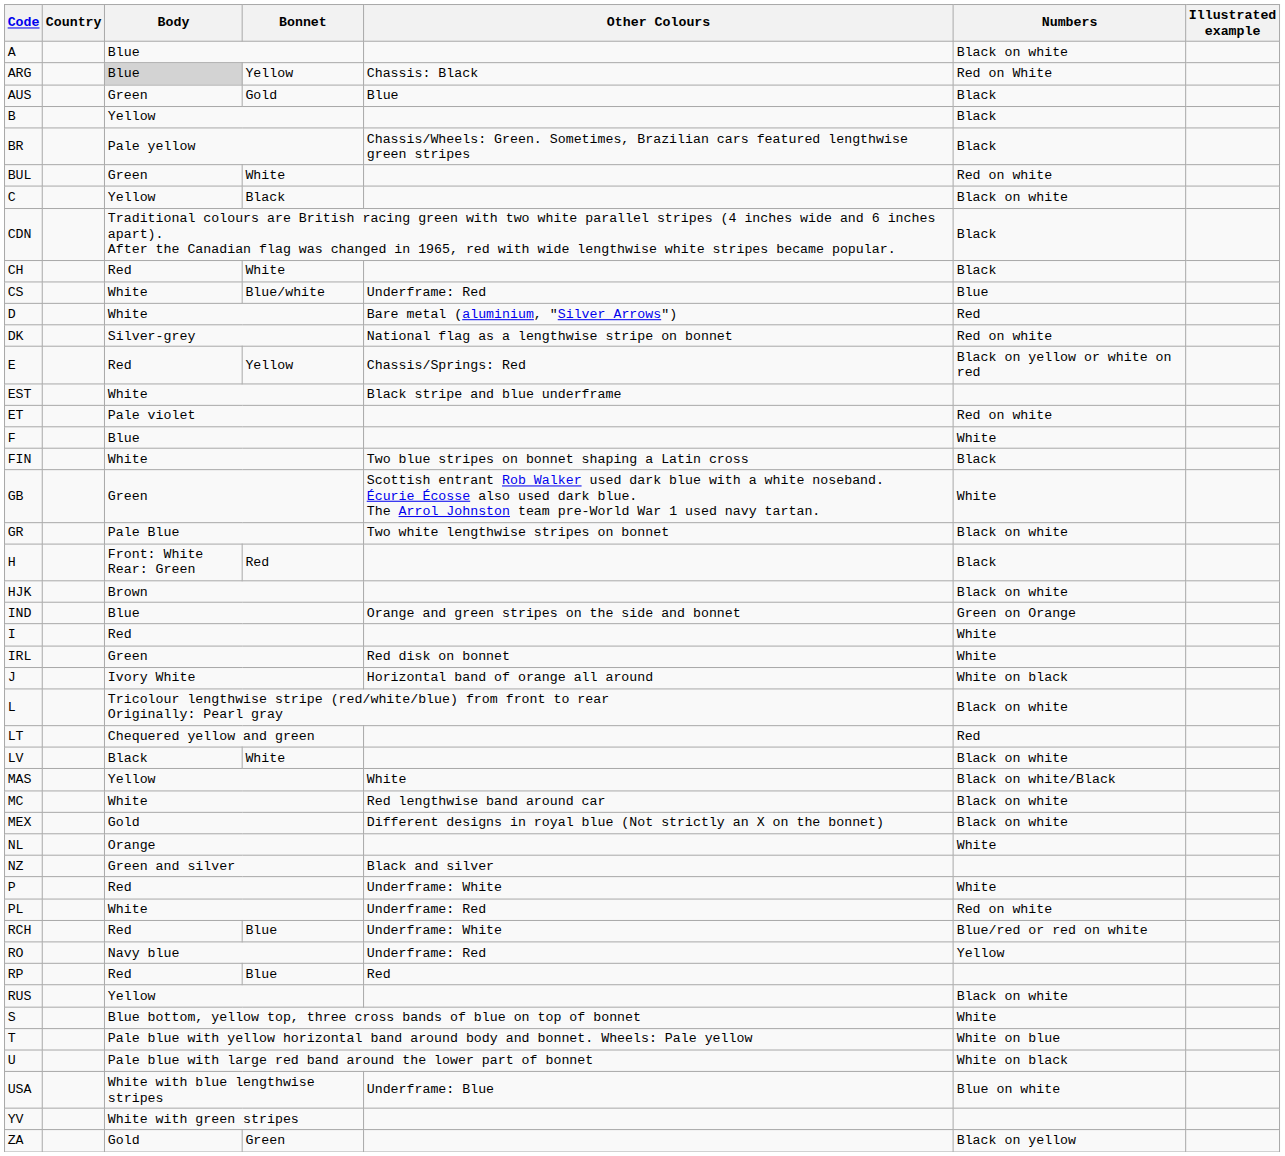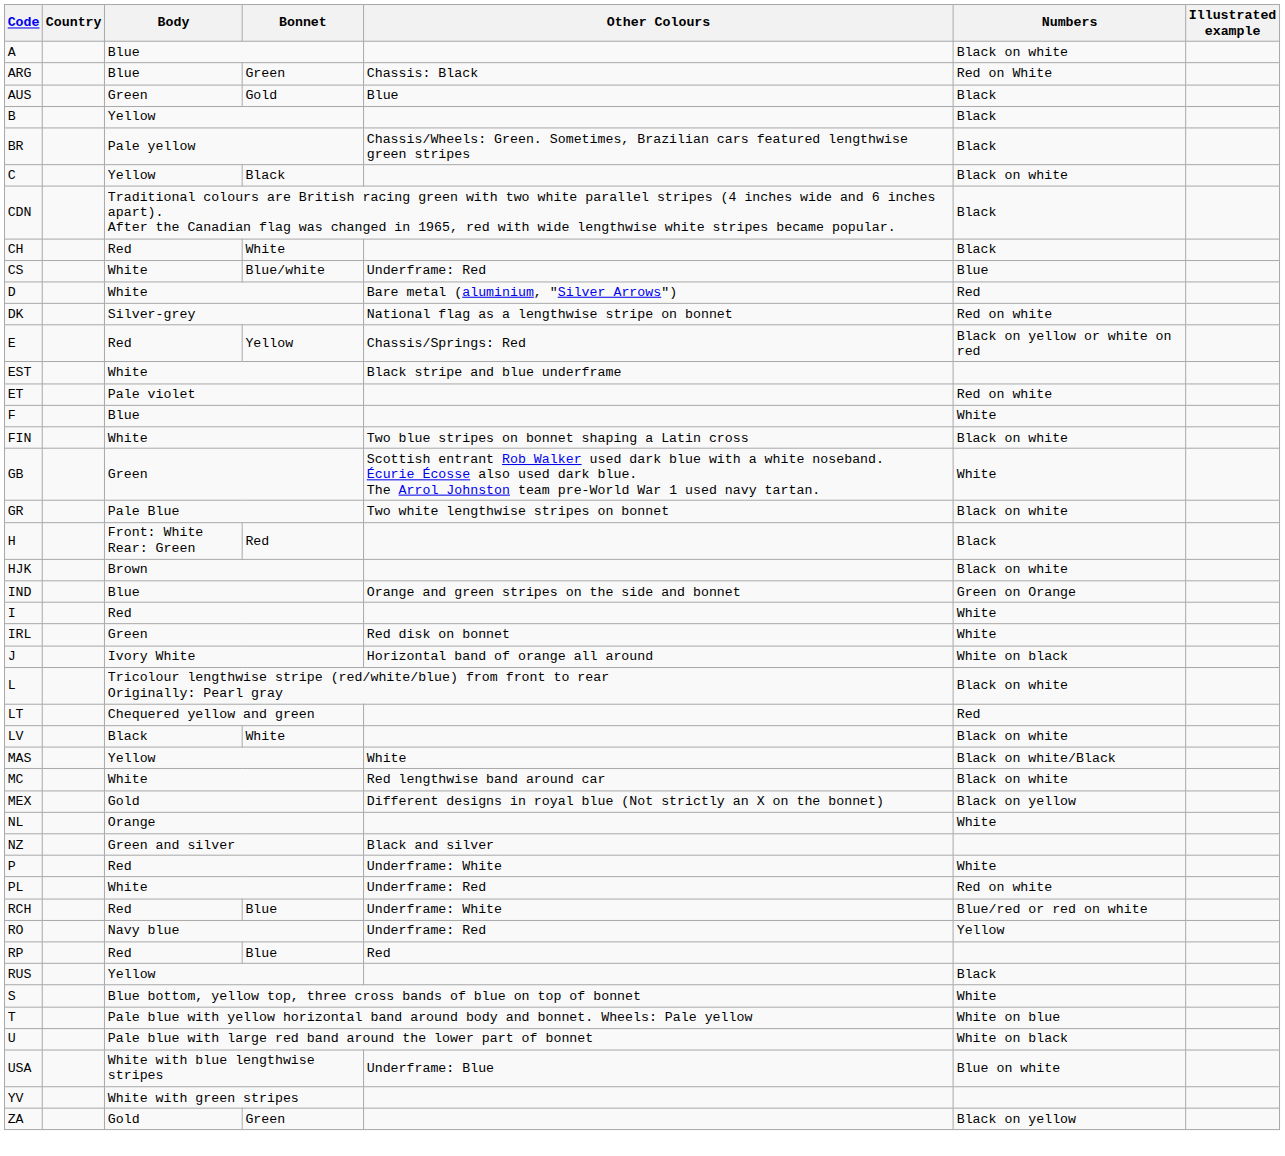 <table class=wikitable sortable>
 <tr>
 <th><a href='#'>Code</a></th>
 <th>Country</th>
 <th>Body</th>
 <th>Bonnet</th>
 <th>Other Colours</th>
 <th>Numbers</th>
 <th>Illustrated<br>example</th>
 </tr>
 <tr>
 <td>A</td>
 <td></td>
 <td colspan=2>Blue</td>
 <td> </td>
 <td>Black on white</td>
 <td align=center></td>
 </tr>
 <tr>
 <td>ARG</td>
 <td></td>
-<td style="background: lightgrey;">Blue</td>
-<td>Yellow</td>
+<td>Blue</td>
+<td>Green</td>
 <td>Chassis: Black</td>
 <td>Red on White</td>
 <td align=center></td>
 </tr>
 <tr>
 <td>AUS</td>
 <td></td>
 <td>Green</td>
 <td>Gold</td>
 <td>Blue</td>
 <td>Black</td>
 <td align=center></td>
 </tr>
 <tr>
 <td>B</td>
 <td></td>
 <td colspan=2>Yellow</td>
 <td> </td>
 <td>Black</td>
 <td align=center></td>
 </tr>
 <tr>
 <td>BR</td>
 <td></td>
 <td colspan=2>Pale yellow</td>
 <td>Chassis/Wheels: Green. Sometimes, Brazilian cars featured lengthwise green stripes</td>
 <td>Black</td>
-<td align=center></td>
-</tr>
-<tr>
-<td>BUL</td>
-<td></td>
-<td>Green</td>
-<td>White</td>
-<td> </td>
-<td>Red on white</td>
 <td align=center></td>
 </tr>
 <tr>
 <td>C</td>
 <td></td>
 <td>Yellow</td>
 <td>Black</td>
 <td> </td>
 <td>Black on white</td>
 <td align=center></td>
 </tr>
 <tr>
 <td>CDN</td>
 <td></td>
 <td colspan=3>Traditional colours are British racing green with two white parallel stripes (4 inches wide and 6 inches apart).<br>After the Canadian flag was changed in 1965, red with wide lengthwise white stripes became popular.</td>
 <td>Black</td>
 <td align=center></td>
 </tr>
 <tr>
 <td>CH</td>
 <td></td>
 <td>Red</td>
 <td>White</td>
 <td> </td>
 <td>Black</td>
 <td align=center></td>
 </tr>
 <tr>
 <td>CS</td>
 <td></td>
 <td>White</td>
 <td>Blue/white</td>
 <td>Underframe: Red</td>
 <td>Blue</td>
 <td align=center></td>
 </tr>
 <tr>
 <td>D</td>
 <td></td>
 <td colspan=2>White</td>
 <td>Bare metal (<a href='#'>aluminium</a>, "<a href='#'>Silver Arrows</a>")</td>
 <td>Red</td>
 <td align=center></td>
 </tr>
 <tr>
 <td>DK</td>
 <td></td>
 <td colspan=2>Silver-grey</td>
 <td>National flag as a lengthwise stripe on bonnet</td>
 <td>Red on white</td>
 <td align=center></td>
 </tr>
 <tr>
 <td>E</td>
 <td></td>
 <td>Red</td>
 <td>Yellow</td>
 <td>Chassis/Springs: Red</td>
 <td>Black on yellow or white on red</td>
 <td align=center></td>
 </tr>
 <tr>
 <td>EST</td>
 <td></td>
 <td colspan="2">White</td>
 <td>Black stripe and blue underframe</td>
 <td Black on white></td>
 <td></td>
 </tr>
 <tr>
 <td>ET</td>
 <td></td>
 <td colspan=2>Pale violet</td>
 <td> </td>
 <td>Red on white</td>
 <td align=center></td>
 </tr>
 <tr>
 <td>F</td>
 <td></td>
 <td colspan=2>Blue</td>
 <td> </td>
 <td>White</td>
 <td align=center></td>
 </tr>
 <tr>
 <td>FIN</td>
 <td></td>
 <td colspan=2>White</td>
 <td>Two blue stripes on bonnet shaping a Latin cross</td>
-<td>Black</td>
+<td>Black on white</td>
 <td align=center></td>
 </tr>
 <tr>
 <td>GB</td>
 <td></td>
 <td colspan=2>Green</td>
 <td>Scottish entrant <a href='#'>Rob Walker</a> used dark blue with a white noseband.<br><a href='#'>Écurie Écosse</a> also used dark blue.<br>The <a href='#'>Arrol Johnston</a> team pre-World War 1 used navy tartan.</td>
 <td>White</td>
 <td align=center></td>
 </tr>
 <tr>
 <td>GR</td>
 <td></td>
 <td colspan=2>Pale Blue</td>
 <td>Two white lengthwise stripes on bonnet</td>
 <td>Black on white</td>
 <td align=center></td>
 </tr>
 <tr>
 <td>H</td>
 <td></td>
 <td>Front: White<br>Rear: Green</td>
 <td>Red</td>
 <td> </td>
 <td>Black</td>
 <td align=center></td>
 </tr>
 <tr>
 <td>HJK</td>
 <td></td>
 <td colspan=2>Brown</td>
 <td> </td>
 <td>Black on white</td>
 <td align=center></td>
 </tr>
 <tr>
 <td>IND</td>
 <td></td>
 <td colspan=2>Blue</td>
 <td>Orange and green stripes on the side and bonnet</td>
 <td>Green on Orange</td>
 <td align=center></td>
 </tr>
 <tr>
 <td>I</td>
 <td></td>
 <td colspan=2>Red</td>
 <td> </td>
 <td>White</td>
 <td align=center></td>
 </tr>
 <tr>
 <td>IRL</td>
 <td></td>
 <td colspan=2>Green</td>
 <td>Red disk on bonnet</td>
 <td>White</td>
 <td align=center></td>
 </tr>
 <tr>
 <td>J</td>
 <td></td>
 <td colspan=2>Ivory White</td>
 <td>Horizontal band of orange all around</td>
 <td>White on black</td>
 <td align=center></td>
 </tr>
 <tr>
 <td>L</td>
 <td></td>
 <td colspan=3>Tricolour lengthwise stripe (red/white/blue) from front to rear<br>Originally: Pearl gray</td>
 <td>Black on white</td>
 <td align=center></td>
 </tr>
 <tr>
 <td>LT</td>
 <td></td>
 <td colspan="2">Chequered yellow and green</td>
 <td></td>
 <td>Red</td>
 <td></td>
 </tr>
 <tr>
 <td>LV</td>
 <td></td>
 <td>Black</td>
 <td>White</td>
 <td></td>
 <td>Black on white</td>
 <td></td>
 </tr>
 <tr>
 <td>MAS</td>
 <td></td>
 <td colspan=2>Yellow</td>
 <td>White</td>
 <td>Black on white/Black</td>
 <td align=center></td>
 </tr>
 <tr>
 <td>MC</td>
 <td></td>
 <td colspan=2>White</td>
 <td>Red lengthwise band around car</td>
 <td>Black on white</td>
 <td align=center></td>
 </tr>
 <tr>
 <td>MEX</td>
 <td></td>
 <td colspan=2>Gold</td>
 <td>Different designs in royal blue (Not strictly an X on the bonnet)</td>
-<td>Black on white</td>
+<td>Black on yellow</td>
 <td align=center></td>
 </tr>
 <tr>
 <td>NL</td>
 <td></td>
 <td colspan=2>Orange</td>
 <td> </td>
 <td>White</td>
 <td align=center></td>
 </tr>
 <tr>
 <td>NZ</td>
 <td></td>
 <td colspan=2>Green and silver</td>
 <td>Black and silver</td>
 <td> </td>
 <td align=center></td>
 </tr>
 <tr>
 <td>P</td>
 <td></td>
 <td colspan=2>Red</td>
 <td>Underframe: White</td>
 <td>White</td>
 <td align=center></td>
 </tr>
 <tr>
 <td>PL</td>
 <td></td>
 <td colspan=2>White</td>
 <td>Underframe: Red</td>
 <td>Red on white</td>
 <td align=center></td>
 </tr>
 <tr>
 <td>RCH</td>
 <td></td>
 <td>Red</td>
 <td>Blue</td>
 <td>Underframe: White</td>
 <td>Blue/red or red on white</td>
 <td align=center></td>
 </tr>
 <tr>
 <td>RO</td>
 <td></td>
 <td colspan=2>Navy blue</td>
 <td>Underframe: Red</td>
 <td>Yellow</td>
 <td align=center></td>
 </tr>
 <tr>
 <td>RP</td>
 <td></td>
 <td>Red</td>
 <td>Blue</td>
 <td>Red</td>
 <td></td>
 <td></td>
 </tr>
 <tr>
 <td>RUS</td>
 <td></td>
 <td colspan=2>Yellow</td>
 <td></td>
-<td>Black on white</td>
+<td>Black</td>
 <td align=center></td>
 </tr>
 <tr>
 <td>S</td>
 <td></td>
 <td colspan=3>Blue bottom, yellow top, three cross bands of blue on top of bonnet</td>
 <td>White</td>
 <td align=center></td>
 </tr>
 <tr>
 <td>T</td>
 <td></td>
 <td colspan=3>Pale blue with yellow horizontal band around body and bonnet. Wheels: Pale yellow</td>
 <td>White on blue</td>
 <td align=center></td>
 </tr>
 <tr>
 <td>U</td>
 <td></td>
 <td colspan=3>Pale blue with large red band around the lower part of bonnet</td>
 <td>White on black</td>
 <td align=center></td>
 </tr>
 <tr>
 <td>USA</td>
 <td></td>
 <td colspan=2>White with blue lengthwise stripes</td>
 <td>Underframe: Blue</td>
 <td>Blue on white</td>
 <td align=center></td>
 </tr>
 <tr>
 <td>YV</td>
 <td></td>
 <td colspan=2>White with green stripes</td>
 <td></td>
 <td></td>
 <td align="center"></td>
 </tr>
 <tr>
 <td>ZA</td>
 <td></td>
 <td>Gold</td>
 <td>Green</td>
 <td> </td>
 <td>Black on yellow</td>
 <td align=center></td>
 </tr>
 </table>
